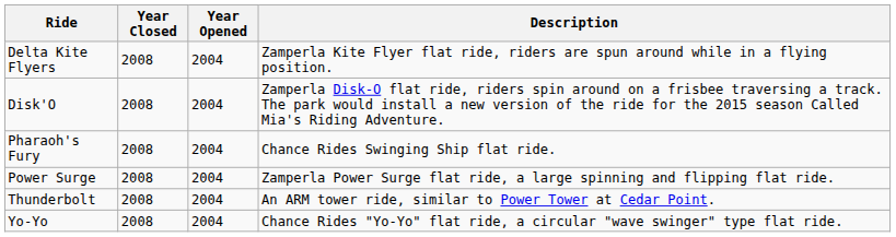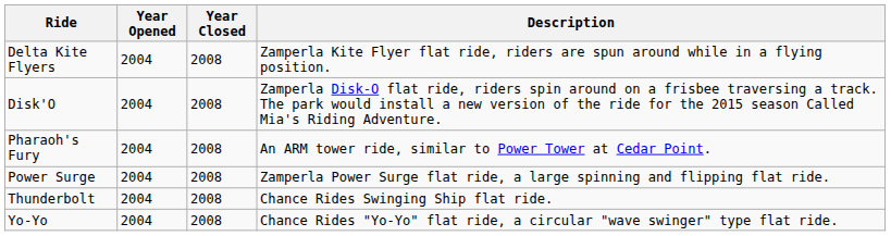 <table class=wikitable>
 <tr>
 <th>Ride</th>
+<th>Year Opened</th>
 <th>Year Closed</th>
-<th>Year Opened</th>
 <th>Description</th>
 </tr>
 <tr>
 <td>Delta Kite Flyers</td>
+<td>2004</td>
 <td>2008</td>
-<td>2004</td>
 <td>Zamperla Kite Flyer flat ride, riders are spun around while in a flying position.</td>
 </tr>
 <tr>
 <td>Disk'O</td>
+<td>2004</td>
 <td>2008</td>
-<td>2004</td>
 <td>Zamperla <a href='#'>Disk-O</a> flat ride, riders spin around on a frisbee traversing a track. The park would install a new version of the ride for the 2015 season Called Mia's Riding Adventure.</td>
 </tr>
 <tr>
 <td>Pharaoh's Fury</td>
+<td>2004</td>
 <td>2008</td>
-<td>2004</td>
-<td>Chance Rides Swinging Ship flat ride.</td>
+<td>An ARM tower ride, similar to <a href='#'>Power Tower</a> at <a href='#'>Cedar Point</a>.</td>
 </tr>
 <tr>
 <td>Power Surge</td>
+<td>2004</td>
 <td>2008</td>
-<td>2004</td>
 <td>Zamperla Power Surge flat ride, a large spinning and flipping flat ride.</td>
 </tr>
 <tr>
 <td>Thunderbolt</td>
+<td>2004</td>
 <td>2008</td>
-<td>2004</td>
-<td>An ARM tower ride, similar to <a href='#'>Power Tower</a> at <a href='#'>Cedar Point</a>.</td>
+<td>Chance Rides Swinging Ship flat ride.</td>
 </tr>
 <tr>
 <td>Yo-Yo</td>
+<td>2004</td>
 <td>2008</td>
-<td>2004</td>
 <td>Chance Rides "Yo-Yo" flat ride, a circular "wave swinger" type flat ride.</td>
 </tr>
 </table>
